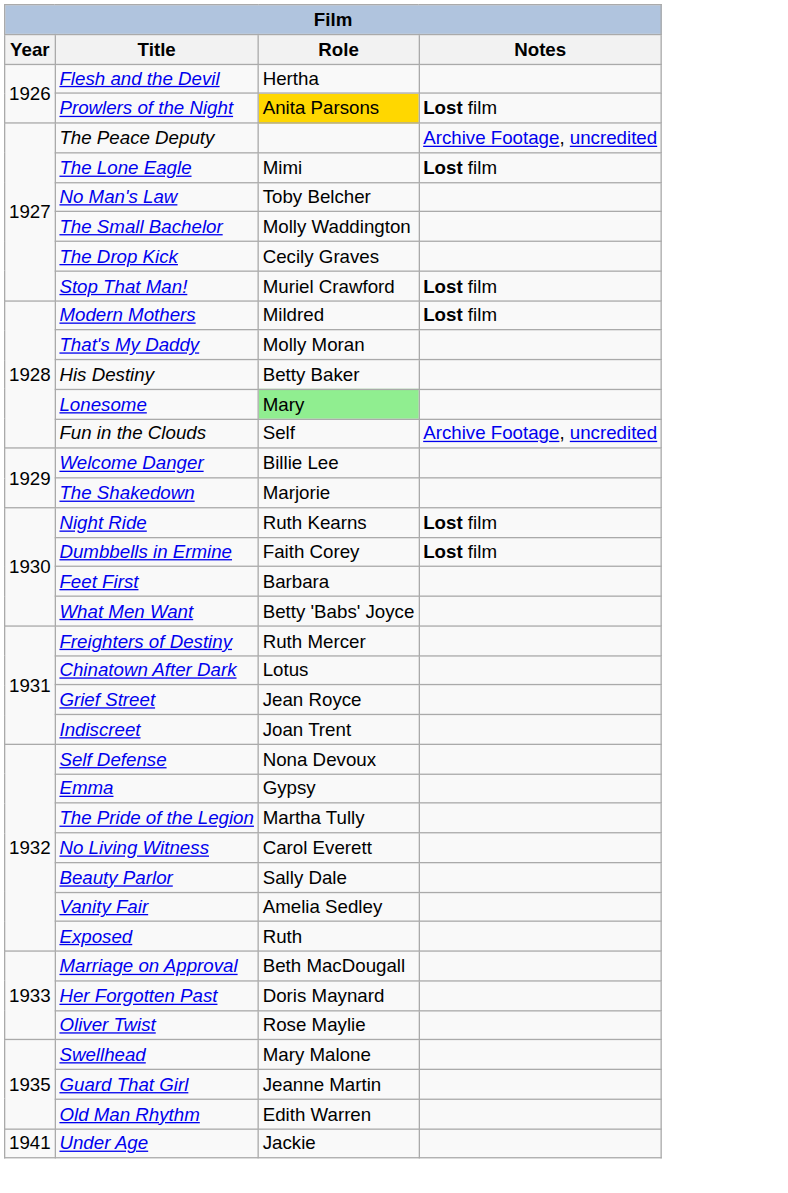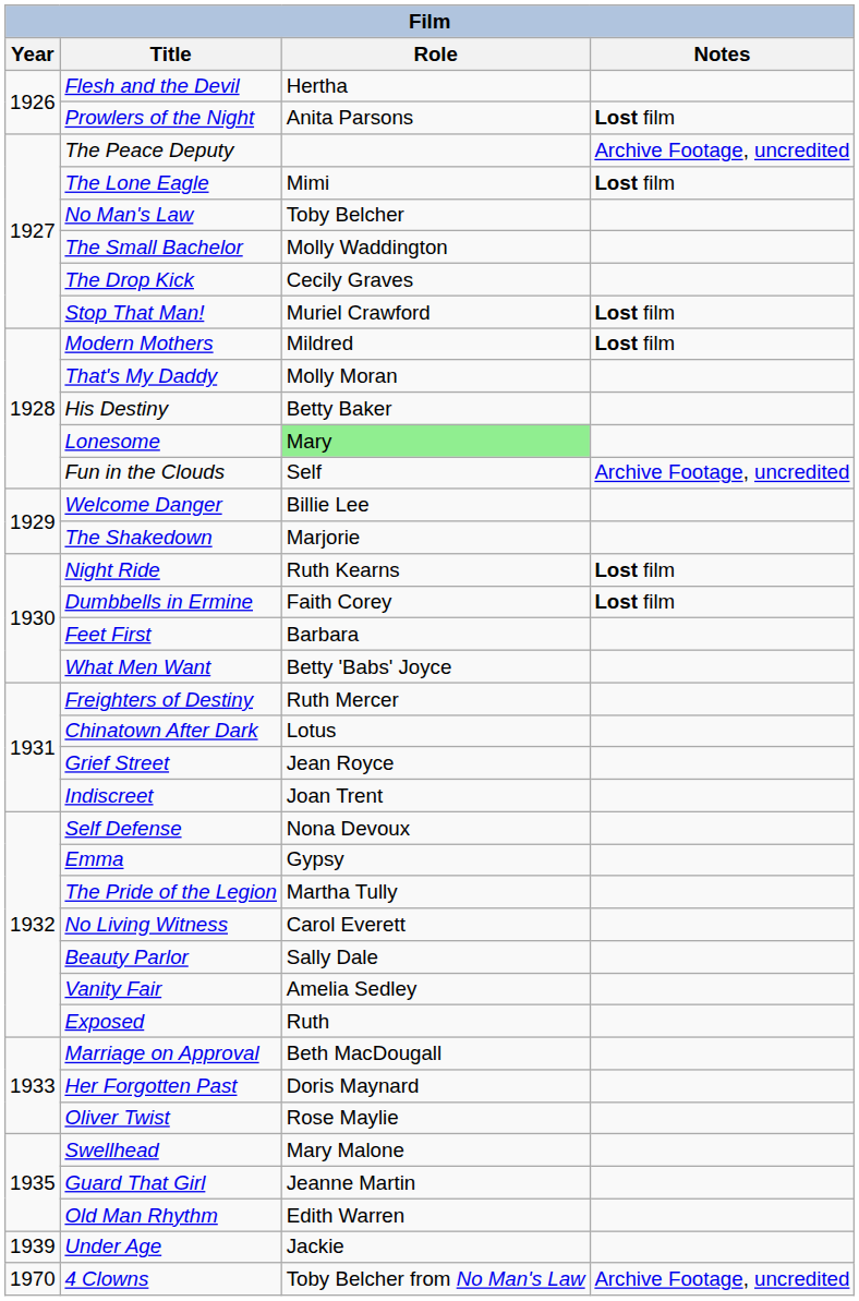 <table class="wikitable sortable" style="font-size:90%;">
 <tr>
 <th colspan=4 style="background:#B0C4DE;">Film</th>
 </tr>
 <tr align="center">
 <th>Year</th>
 <th>Title</th>
 <th>Role</th>
 <th>Notes</th>
 </tr>
 <tr>
 <td rowspan="2">1926</td>
 <td><em><a href='#'>Flesh and the Devil</a></em></td>
 <td>Hertha</td>
 </tr>
 <tr>
 <td><em><a href='#'>Prowlers of the Night</a></em></td>
-<td style="background: gold;">Anita Parsons</td>
+<td>Anita Parsons</td>
 <td><strong>Lost</strong> film</td>
 </tr>
 <tr>
 <td rowspan="6">1927</td>
 <td data-sort-value="Peace Deputy, The"><em>The Peace Deputy</em></td>
 <td></td>
 <td><a href='#'>Archive Footage</a>, <a href='#'>uncredited</a></td>
 </tr>
 <tr>
 <td data-sort-value="Lone Eagle, The"><em><a href='#'>The Lone Eagle</a></em></td>
 <td>Mimi</td>
 <td><strong>Lost</strong> film</td>
 </tr>
 <tr>
 <td><em><a href='#'>No Man's Law</a></em></td>
 <td>Toby Belcher</td>
 <td></td>
 </tr>
 <tr>
 <td data-sort-value="Small Bachelor, The"><em><a href='#'>The Small Bachelor</a></em></td>
 <td>Molly Waddington</td>
 <td></td>
 </tr>
 <tr>
 <td data-sort-value="Drop Kick, The"><em><a href='#'>The Drop Kick</a></em></td>
 <td>Cecily Graves</td>
 <td></td>
 </tr>
 <tr>
 <td><em><a href='#'>Stop That Man!</a></em></td>
 <td>Muriel Crawford</td>
 <td><strong>Lost</strong> film</td>
 </tr>
 <tr>
 <td rowspan="5">1928</td>
 <td><em><a href='#'>Modern Mothers</a></em></td>
 <td>Mildred</td>
 <td><strong>Lost</strong> film</td>
 </tr>
 <tr>
 <td><em><a href='#'>That's My Daddy</a></em></td>
 <td>Molly Moran</td>
 <td></td>
 </tr>
 <tr>
 <td><em>His Destiny</em></td>
 <td>Betty Baker</td>
 <td></td>
 </tr>
 <tr>
 <td><em><a href='#'>Lonesome</a></em></td>
 <td style="background: lightgreen;">Mary</td>
 <td></td>
 </tr>
 <tr>
 <td><em>Fun in the Clouds</em></td>
 <td>Self</td>
 <td><a href='#'>Archive Footage</a>, <a href='#'>uncredited</a></td>
 </tr>
 <tr>
 <td rowspan="2">1929</td>
 <td><em><a href='#'>Welcome Danger</a></em></td>
 <td>Billie Lee</td>
 <td></td>
 </tr>
 <tr>
 <td data-sort-value="Shakedown, The"><em><a href='#'>The Shakedown</a></em></td>
 <td>Marjorie</td>
 <td></td>
 </tr>
 <tr>
 <td rowspan="4">1930</td>
 <td><em><a href='#'>Night Ride</a></em></td>
 <td>Ruth Kearns</td>
 <td><strong>Lost</strong> film</td>
 </tr>
 <tr>
 <td><em><a href='#'>Dumbbells in Ermine</a></em></td>
 <td>Faith Corey</td>
 <td><strong>Lost</strong> film</td>
 </tr>
 <tr>
 <td><em><a href='#'>Feet First</a></em></td>
 <td>Barbara</td>
 <td></td>
 </tr>
 <tr>
 <td><em><a href='#'>What Men Want</a></em></td>
 <td>Betty 'Babs' Joyce</td>
 <td></td>
 </tr>
 <tr>
 <td rowspan="4">1931</td>
 <td><em><a href='#'>Freighters of Destiny</a></em></td>
 <td>Ruth Mercer</td>
 <td></td>
 </tr>
 <tr>
 <td><em><a href='#'>Chinatown After Dark</a></em></td>
 <td>Lotus</td>
 <td></td>
 </tr>
 <tr>
 <td><em><a href='#'>Grief Street</a></em></td>
 <td>Jean Royce</td>
 <td></td>
 </tr>
 <tr>
 <td><em><a href='#'>Indiscreet</a></em></td>
 <td>Joan Trent</td>
 <td></td>
 </tr>
 <tr>
 <td rowspan="7">1932</td>
 <td><em><a href='#'>Self Defense</a></em></td>
 <td>Nona Devoux</td>
 <td></td>
 </tr>
 <tr>
 <td><em><a href='#'>Emma</a></em></td>
 <td>Gypsy</td>
 <td></td>
 </tr>
 <tr>
 <td data-sort-value="Pride of the Legion, The"><em><a href='#'>The Pride of the Legion</a></em></td>
 <td>Martha Tully</td>
 <td></td>
 </tr>
 <tr>
 <td><em><a href='#'>No Living Witness</a></em></td>
 <td>Carol Everett</td>
 <td></td>
 </tr>
 <tr>
 <td><em><a href='#'>Beauty Parlor</a></em></td>
 <td>Sally Dale</td>
 <td></td>
 </tr>
 <tr>
 <td><em><a href='#'>Vanity Fair</a></em></td>
 <td>Amelia Sedley</td>
 <td></td>
 </tr>
 <tr>
 <td><em><a href='#'>Exposed</a></em></td>
 <td>Ruth</td>
 <td></td>
 </tr>
 <tr>
 <td rowspan="3">1933</td>
 <td><em><a href='#'>Marriage on Approval</a></em></td>
 <td>Beth MacDougall</td>
 <td></td>
 </tr>
 <tr>
 <td><em><a href='#'>Her Forgotten Past</a></em></td>
 <td>Doris Maynard</td>
 <td></td>
 </tr>
 <tr>
 <td><em><a href='#'>Oliver Twist</a></em></td>
 <td>Rose Maylie</td>
 <td></td>
 </tr>
 <tr>
 <td rowspan="3">1935</td>
 <td><em><a href='#'>Swellhead</a></em></td>
 <td>Mary Malone</td>
 <td></td>
 </tr>
 <tr>
 <td><em><a href='#'>Guard That Girl</a></em></td>
 <td>Jeanne Martin</td>
 <td></td>
 </tr>
 <tr>
 <td><em><a href='#'>Old Man Rhythm</a></em></td>
 <td>Edith Warren</td>
 <td></td>
 </tr>
 <tr>
-<td>1941</td>
+<td>1939</td>
 <td><em><a href='#'>Under Age</a></em></td>
 <td>Jackie</td>
 <td></td>
 </tr>
+<tr>
+<td>1970</td>
+<td><em><a href='#'>4 Clowns</a></em></td>
+<td>Toby Belcher from <em><a href='#'>No Man's Law</a></em></td>
+<td><a href='#'>Archive Footage</a>, <a href='#'>uncredited</a></td>
+</tr>
 </table>
